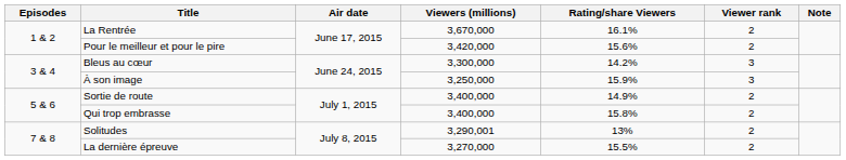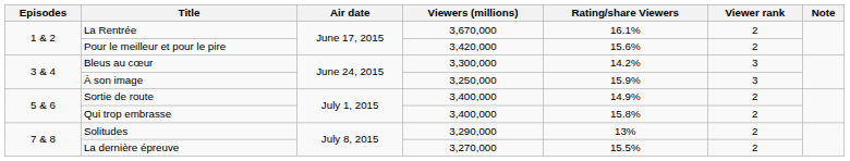 <table class="wikitable sortable" style="margin:0; width:100%;">
 <tr>
 <th>Episodes</th>
 <th>Title</th>
 <th>Air date</th>
 <th>Viewers (millions)</th>
 <th>Rating/share Viewers</th>
 <th>Viewer rank</th>
 <th>Note</th>
 </tr>
 <tr>
 <td rowspan="2" style="text-align:center;">1 & 2</td>
 <td>La Rentrée</td>
 <td rowspan="2" style="text-align:center;">June 17, 2015</td>
 <td style="text-align:center;"><span>3,670,000</span></td>
 <td style="text-align:center;"><span>16.1%</span></td>
 <td style="text-align:center;">2</td>
 <td rowspan="2" style="text-align:center;"></td>
 </tr>
 <tr>
 <td>Pour le meilleur et pour le pire</td>
 <td style="text-align:center;">3,420,000</td>
 <td style="text-align:center;">15.6%</td>
 <td style="text-align:center;">2</td>
 </tr>
 <tr>
 <td rowspan="2" style="text-align:center;">3 & 4</td>
 <td>Bleus au cœur</td>
 <td rowspan="2" style="text-align:center;">June 24, 2015</td>
 <td style="text-align:center;">3,300,000</td>
 <td style="text-align:center;">14.2%</td>
 <td style="text-align:center;">3</td>
 <td rowspan="2" style="text-align:center;"></td>
 </tr>
 <tr>
 <td>À son image</td>
 <td style="text-align:center;"><span>3,250,000</span></td>
 <td style="text-align:center;">15.9%</td>
 <td style="text-align:center;">3</td>
 </tr>
 <tr>
 <td rowspan="2" style="text-align:center;">5 & 6</td>
 <td>Sortie de route</td>
 <td rowspan="2" style="text-align:center;">July 1, 2015</td>
 <td style="text-align:center;">3,400,000</td>
 <td style="text-align:center;">14.9%</td>
 <td style="text-align:center;">2</td>
 <td rowspan="2" style="text-align:center;"></td>
 </tr>
 <tr>
 <td>Qui trop embrasse</td>
 <td style="text-align:center;">3,400,000</td>
 <td style="text-align:center;">15.8%</td>
 <td style="text-align:center;">2</td>
 </tr>
 <tr>
 <td rowspan="2" style="text-align:center;">7 & 8</td>
 <td>Solitudes</td>
 <td rowspan="2" style="text-align:center;">July 8, 2015</td>
-<td style="text-align:center;">3,290,001</td>
+<td style="text-align:center;">3,290,000</td>
 <td style="text-align:center;"><span>13%</span></td>
 <td style="text-align:center;">2</td>
 <td rowspan="2" style="text-align:center;"></td>
 </tr>
 <tr>
 <td>La dernière épreuve</td>
 <td style="text-align:center;">3,270,000</td>
 <td style="text-align:center;">15.5%</td>
 <td style="text-align:center;">2</td>
 </tr>
 </table>
